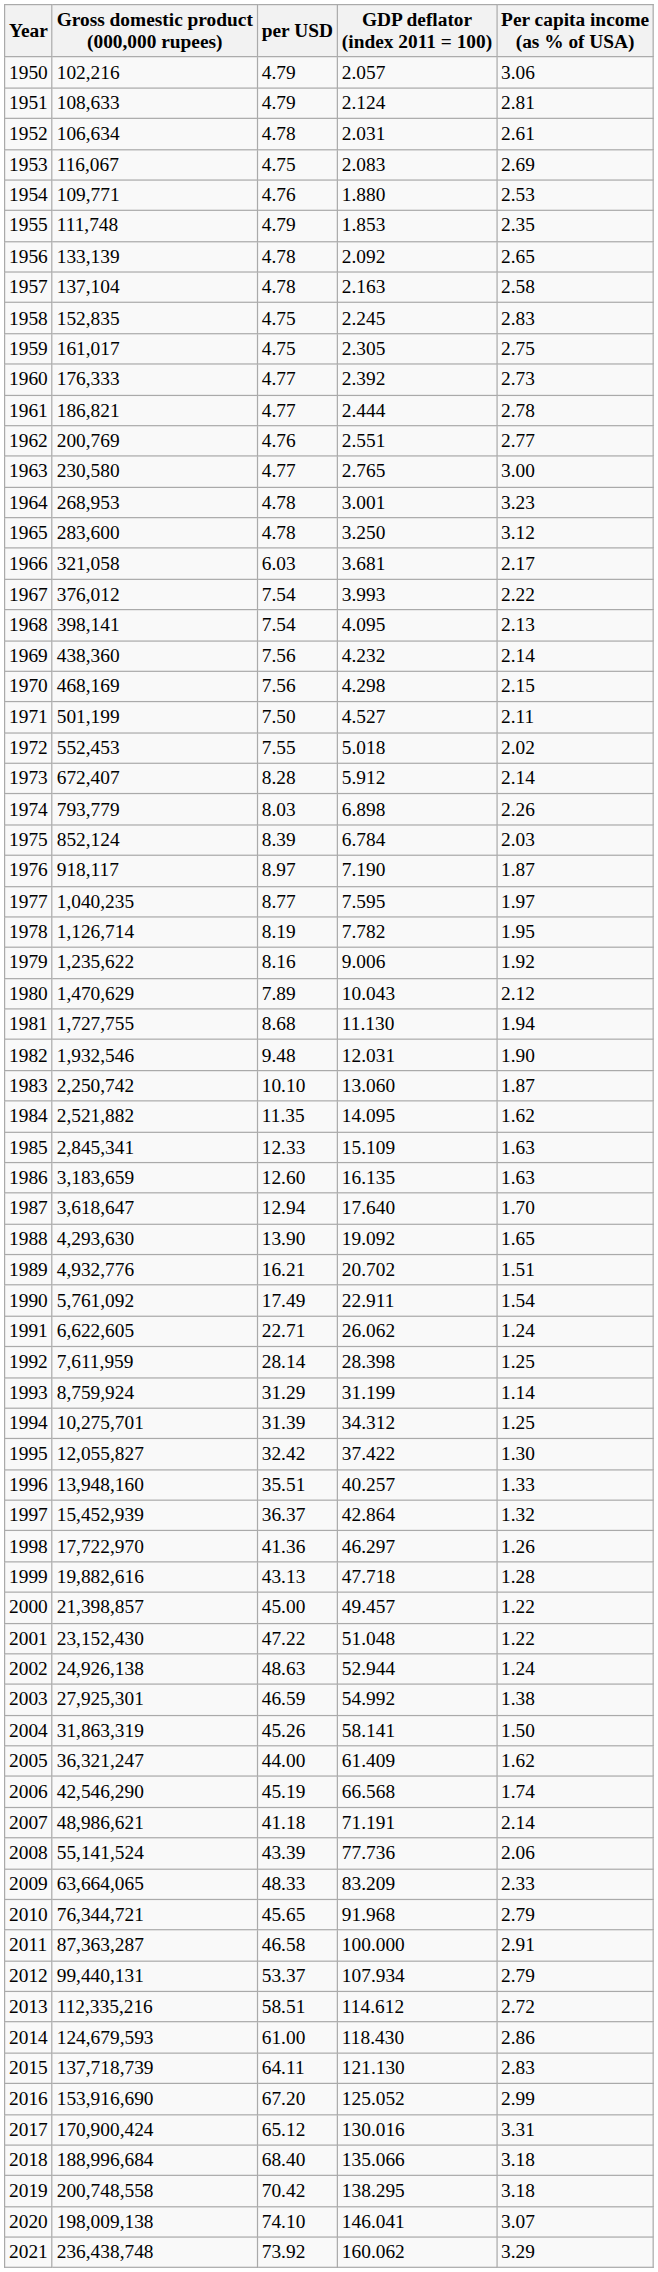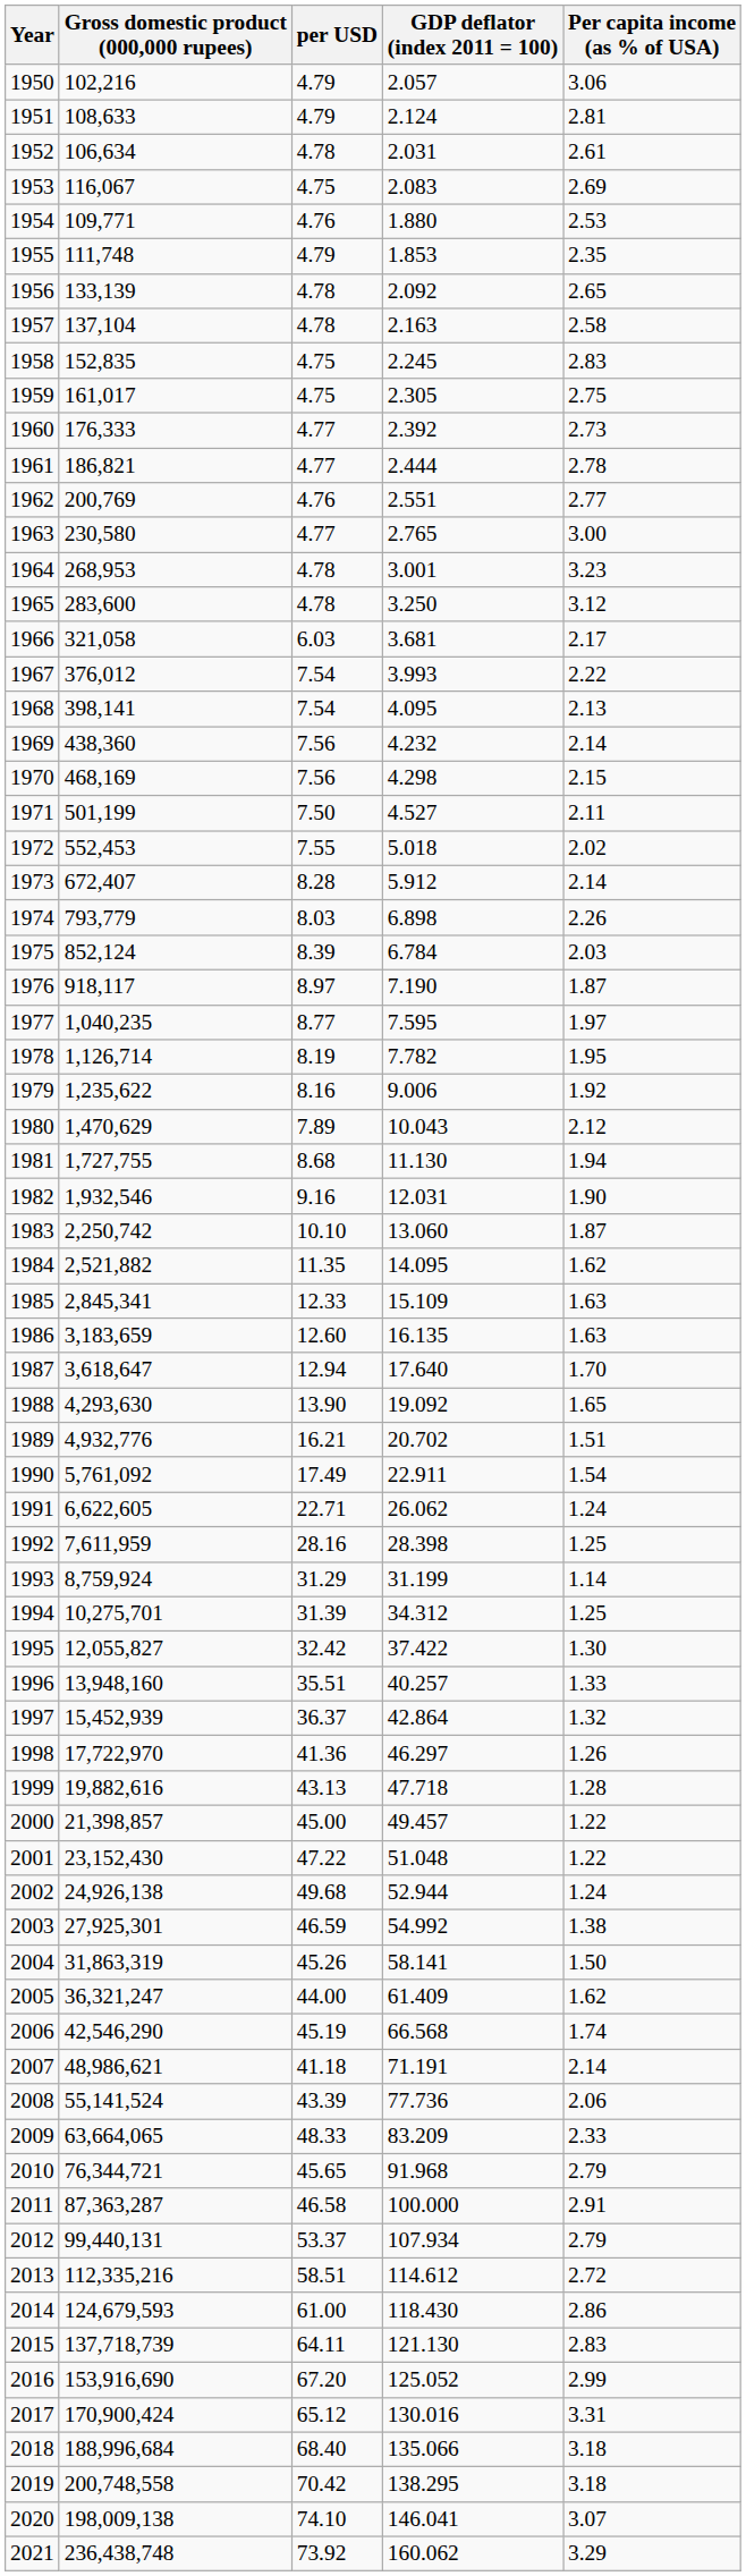 <table class="wikitable">
 <tr>
 <th>Year</th>
 <th>Gross domestic product <br>(000,000 rupees)</th>
 <th> per USD</th>
 <th>GDP deflator<br>(index 2011 = 100)</th>
 <th>Per capita income<br>(as % of USA)</th>
 </tr>
 <tr>
 <td>1950</td>
 <td>102,216</td>
 <td>4.79</td>
 <td>2.057</td>
 <td>3.06</td>
 </tr>
 <tr>
 <td>1951</td>
 <td>108,633</td>
 <td>4.79</td>
 <td>2.124</td>
 <td>2.81</td>
 </tr>
 <tr>
 <td>1952</td>
 <td>106,634</td>
 <td>4.78</td>
 <td>2.031</td>
 <td>2.61</td>
 </tr>
 <tr>
 <td>1953</td>
 <td>116,067</td>
 <td>4.75</td>
 <td>2.083</td>
 <td>2.69</td>
 </tr>
 <tr>
 <td>1954</td>
 <td>109,771</td>
 <td>4.76</td>
 <td>1.880</td>
 <td>2.53</td>
 </tr>
 <tr>
 <td>1955</td>
 <td>111,748</td>
 <td>4.79</td>
 <td>1.853</td>
 <td>2.35</td>
 </tr>
 <tr>
 <td>1956</td>
 <td>133,139</td>
 <td>4.78</td>
 <td>2.092</td>
 <td>2.65</td>
 </tr>
 <tr>
 <td>1957</td>
 <td>137,104</td>
 <td>4.78</td>
 <td>2.163</td>
 <td>2.58</td>
 </tr>
 <tr>
 <td>1958</td>
 <td>152,835</td>
 <td>4.75</td>
 <td>2.245</td>
 <td>2.83</td>
 </tr>
 <tr>
 <td>1959</td>
 <td>161,017</td>
 <td>4.75</td>
 <td>2.305</td>
 <td>2.75</td>
 </tr>
 <tr>
 <td>1960</td>
 <td>176,333</td>
 <td>4.77</td>
 <td>2.392</td>
 <td>2.73</td>
 </tr>
 <tr>
 <td>1961</td>
 <td>186,821</td>
 <td>4.77</td>
 <td>2.444</td>
 <td>2.78</td>
 </tr>
 <tr>
 <td>1962</td>
 <td>200,769</td>
 <td>4.76</td>
 <td>2.551</td>
 <td>2.77</td>
 </tr>
 <tr>
 <td>1963</td>
 <td>230,580</td>
 <td>4.77</td>
 <td>2.765</td>
 <td>3.00</td>
 </tr>
 <tr>
 <td>1964</td>
 <td>268,953</td>
 <td>4.78</td>
 <td>3.001</td>
 <td>3.23</td>
 </tr>
 <tr>
 <td>1965</td>
 <td>283,600</td>
 <td>4.78</td>
 <td>3.250</td>
 <td>3.12</td>
 </tr>
 <tr>
 <td>1966</td>
 <td>321,058</td>
 <td>6.03</td>
 <td>3.681</td>
 <td>2.17</td>
 </tr>
 <tr>
 <td>1967</td>
 <td>376,012</td>
 <td>7.54</td>
 <td>3.993</td>
 <td>2.22</td>
 </tr>
 <tr>
 <td>1968</td>
 <td>398,141</td>
 <td>7.54</td>
 <td>4.095</td>
 <td>2.13</td>
 </tr>
 <tr>
 <td>1969</td>
 <td>438,360</td>
 <td>7.56</td>
 <td>4.232</td>
 <td>2.14</td>
 </tr>
 <tr>
 <td>1970</td>
 <td>468,169</td>
 <td>7.56</td>
 <td>4.298</td>
 <td>2.15</td>
 </tr>
 <tr>
 <td>1971</td>
 <td>501,199</td>
 <td>7.50</td>
 <td>4.527</td>
 <td>2.11</td>
 </tr>
 <tr>
 <td>1972</td>
 <td>552,453</td>
 <td>7.55</td>
 <td>5.018</td>
 <td>2.02</td>
 </tr>
 <tr>
 <td>1973</td>
 <td>672,407</td>
 <td>8.28</td>
 <td>5.912</td>
 <td>2.14</td>
 </tr>
 <tr>
 <td>1974</td>
 <td>793,779</td>
 <td>8.03</td>
 <td>6.898</td>
 <td>2.26</td>
 </tr>
 <tr>
 <td>1975</td>
 <td>852,124</td>
 <td>8.39</td>
 <td>6.784</td>
 <td>2.03</td>
 </tr>
 <tr>
 <td>1976</td>
 <td>918,117</td>
 <td>8.97</td>
 <td>7.190</td>
 <td>1.87</td>
 </tr>
 <tr>
 <td>1977</td>
 <td>1,040,235</td>
 <td>8.77</td>
 <td>7.595</td>
 <td>1.97</td>
 </tr>
 <tr>
 <td>1978</td>
 <td>1,126,714</td>
 <td>8.19</td>
 <td>7.782</td>
 <td>1.95</td>
 </tr>
 <tr>
 <td>1979</td>
 <td>1,235,622</td>
 <td>8.16</td>
 <td>9.006</td>
 <td>1.92</td>
 </tr>
 <tr>
 <td>1980</td>
 <td>1,470,629</td>
 <td>7.89</td>
 <td>10.043</td>
 <td>2.12</td>
 </tr>
 <tr>
 <td>1981</td>
 <td>1,727,755</td>
 <td>8.68</td>
 <td>11.130</td>
 <td>1.94</td>
 </tr>
 <tr>
 <td>1982</td>
 <td>1,932,546</td>
-<td>9.48</td>
+<td>9.16</td>
 <td>12.031</td>
 <td>1.90</td>
 </tr>
 <tr>
 <td>1983</td>
 <td>2,250,742</td>
 <td>10.10</td>
 <td>13.060</td>
 <td>1.87</td>
 </tr>
 <tr>
 <td>1984</td>
 <td>2,521,882</td>
 <td>11.35</td>
 <td>14.095</td>
 <td>1.62</td>
 </tr>
 <tr>
 <td>1985</td>
 <td>2,845,341</td>
 <td>12.33</td>
 <td>15.109</td>
 <td>1.63</td>
 </tr>
 <tr>
 <td>1986</td>
 <td>3,183,659</td>
 <td>12.60</td>
 <td>16.135</td>
 <td>1.63</td>
 </tr>
 <tr>
 <td>1987</td>
 <td>3,618,647</td>
 <td>12.94</td>
 <td>17.640</td>
 <td>1.70</td>
 </tr>
 <tr>
 <td>1988</td>
 <td>4,293,630</td>
 <td>13.90</td>
 <td>19.092</td>
 <td>1.65</td>
 </tr>
 <tr>
 <td>1989</td>
 <td>4,932,776</td>
 <td>16.21</td>
 <td>20.702</td>
 <td>1.51</td>
 </tr>
 <tr>
 <td>1990</td>
 <td>5,761,092</td>
 <td>17.49</td>
 <td>22.911</td>
 <td>1.54</td>
 </tr>
 <tr>
 <td>1991</td>
 <td>6,622,605</td>
 <td>22.71</td>
 <td>26.062</td>
 <td>1.24</td>
 </tr>
 <tr>
 <td>1992</td>
 <td>7,611,959</td>
-<td>28.14</td>
+<td>28.16</td>
 <td>28.398</td>
 <td>1.25</td>
 </tr>
 <tr>
 <td>1993</td>
 <td>8,759,924</td>
 <td>31.29</td>
 <td>31.199</td>
 <td>1.14</td>
 </tr>
 <tr>
 <td>1994</td>
 <td>10,275,701</td>
 <td>31.39</td>
 <td>34.312</td>
 <td>1.25</td>
 </tr>
 <tr>
 <td>1995</td>
 <td>12,055,827</td>
 <td>32.42</td>
 <td>37.422</td>
 <td>1.30</td>
 </tr>
 <tr>
 <td>1996</td>
 <td>13,948,160</td>
 <td>35.51</td>
 <td>40.257</td>
 <td>1.33</td>
 </tr>
 <tr>
 <td>1997</td>
 <td>15,452,939</td>
 <td>36.37</td>
 <td>42.864</td>
 <td>1.32</td>
 </tr>
 <tr>
 <td>1998</td>
 <td>17,722,970</td>
 <td>41.36</td>
 <td>46.297</td>
 <td>1.26</td>
 </tr>
 <tr>
 <td>1999</td>
 <td>19,882,616</td>
 <td>43.13</td>
 <td>47.718</td>
 <td>1.28</td>
 </tr>
 <tr>
 <td>2000</td>
 <td>21,398,857</td>
 <td>45.00</td>
 <td>49.457</td>
 <td>1.22</td>
 </tr>
 <tr>
 <td>2001</td>
 <td>23,152,430</td>
 <td>47.22</td>
 <td>51.048</td>
 <td>1.22</td>
 </tr>
 <tr>
 <td>2002</td>
 <td>24,926,138</td>
-<td>48.63</td>
+<td>49.68</td>
 <td>52.944</td>
 <td>1.24</td>
 </tr>
 <tr>
 <td>2003</td>
 <td>27,925,301</td>
 <td>46.59</td>
 <td>54.992</td>
 <td>1.38</td>
 </tr>
 <tr>
 <td>2004</td>
 <td>31,863,319</td>
 <td>45.26</td>
 <td>58.141</td>
 <td>1.50</td>
 </tr>
 <tr>
 <td>2005</td>
 <td>36,321,247</td>
 <td>44.00</td>
 <td>61.409</td>
 <td>1.62</td>
 </tr>
 <tr>
 <td>2006</td>
 <td>42,546,290</td>
 <td>45.19</td>
 <td>66.568</td>
 <td>1.74</td>
 </tr>
 <tr>
 <td>2007</td>
 <td>48,986,621</td>
 <td>41.18</td>
 <td>71.191</td>
 <td>2.14</td>
 </tr>
 <tr>
 <td>2008</td>
 <td>55,141,524</td>
 <td>43.39</td>
 <td>77.736</td>
 <td>2.06</td>
 </tr>
 <tr>
 <td>2009</td>
 <td>63,664,065</td>
 <td>48.33</td>
 <td>83.209</td>
 <td>2.33</td>
 </tr>
 <tr>
 <td>2010</td>
 <td>76,344,721</td>
 <td>45.65</td>
 <td>91.968</td>
 <td>2.79</td>
 </tr>
 <tr>
 <td>2011</td>
 <td>87,363,287</td>
 <td>46.58</td>
 <td>100.000</td>
 <td>2.91</td>
 </tr>
 <tr>
 <td>2012</td>
 <td>99,440,131</td>
 <td>53.37</td>
 <td>107.934</td>
 <td>2.79</td>
 </tr>
 <tr>
 <td>2013</td>
 <td>112,335,216</td>
 <td>58.51</td>
 <td>114.612</td>
 <td>2.72</td>
 </tr>
 <tr>
 <td>2014</td>
 <td>124,679,593</td>
 <td>61.00</td>
 <td>118.430</td>
 <td>2.86</td>
 </tr>
 <tr>
 <td>2015</td>
 <td>137,718,739</td>
 <td>64.11</td>
 <td>121.130</td>
 <td>2.83</td>
 </tr>
 <tr>
 <td>2016</td>
 <td>153,916,690</td>
 <td>67.20</td>
 <td>125.052</td>
 <td>2.99</td>
 </tr>
 <tr>
 <td>2017</td>
 <td>170,900,424</td>
 <td>65.12</td>
 <td>130.016</td>
 <td>3.31</td>
 </tr>
 <tr>
 <td>2018</td>
 <td>188,996,684</td>
 <td>68.40</td>
 <td>135.066</td>
 <td>3.18</td>
 </tr>
 <tr>
 <td>2019</td>
 <td>200,748,558</td>
 <td>70.42</td>
 <td>138.295</td>
 <td>3.18</td>
 </tr>
 <tr>
 <td>2020</td>
 <td>198,009,138</td>
 <td>74.10</td>
 <td>146.041</td>
 <td>3.07</td>
 </tr>
 <tr>
 <td>2021</td>
 <td>236,438,748</td>
 <td>73.92</td>
 <td>160.062</td>
 <td>3.29</td>
 </tr>
 </table>
